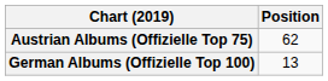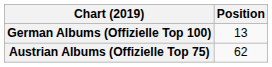 <table class="wikitable plainrowheaders">
 <tr>
 <th scope="col">Chart (2019)</th>
 <th scope="col">Position</th>
 </tr>
 <tr>
+<th scope="row">German Albums (Offizielle Top 100)</th>
+<td align="center">13</td>
+</tr>
+<tr>
 <th scope="row">Austrian Albums (Offizielle Top 75)</th>
 <td align="center">62</td>
 </tr>
-<tr>
-<th scope="row">German Albums (Offizielle Top 100)</th>
-<td align="center">13</td>
-</tr>
 </table>
